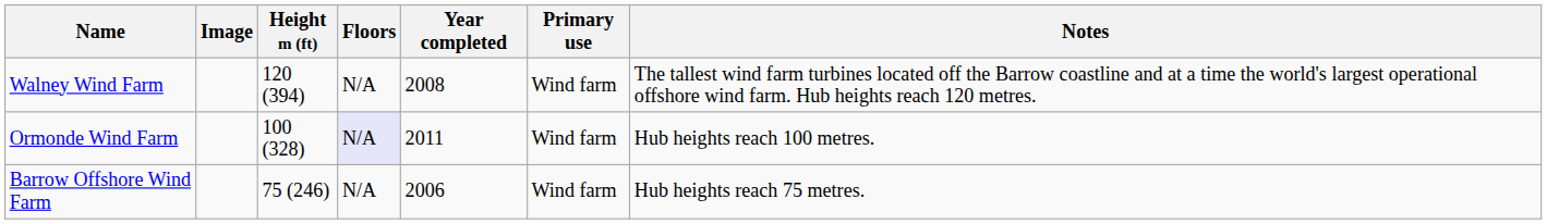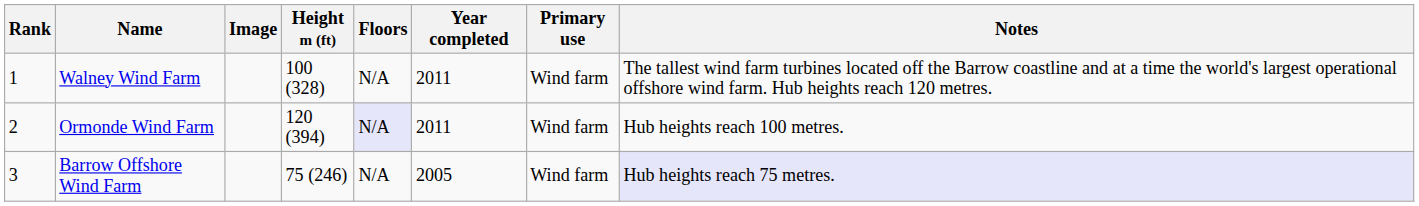 <table class="wikitable sortable">
 <tr>
+<th>Rank</th>
 <th>Name</th>
 <th>Image</th>
 <th>Height<br><small>m (ft)</small></th>
 <th>Floors</th>
 <th>Year completed</th>
 <th>Primary use</th>
 <th>Notes</th>
 </tr>
 <tr>
+<td>1</td>
 <td><a href='#'>Walney Wind Farm</a></td>
 <td></td>
-<td>120 (394)</td>
+<td>100 (328)</td>
 <td>N/A</td>
-<td>2008</td>
+<td>2011</td>
 <td>Wind farm</td>
 <td>The tallest wind farm turbines located off the Barrow coastline and at a time the world's largest operational offshore wind farm. Hub heights reach 120 metres.</td>
 </tr>
 <tr>
+<td>2</td>
 <td><a href='#'>Ormonde Wind Farm</a></td>
 <td></td>
-<td>100 (328)</td>
+<td>120 (394)</td>
 <td style="background: lavender;">N/A</td>
 <td>2011</td>
 <td>Wind farm</td>
 <td>Hub heights reach 100 metres.</td>
 </tr>
 <tr>
+<td>3</td>
 <td><a href='#'>Barrow Offshore Wind Farm</a></td>
 <td></td>
 <td>75 (246)</td>
 <td>N/A</td>
-<td>2006</td>
+<td>2005</td>
 <td>Wind farm</td>
-<td>Hub heights reach 75 metres.</td>
+<td style="background: lavender;">Hub heights reach 75 metres.</td>
 </tr>
 </table>
